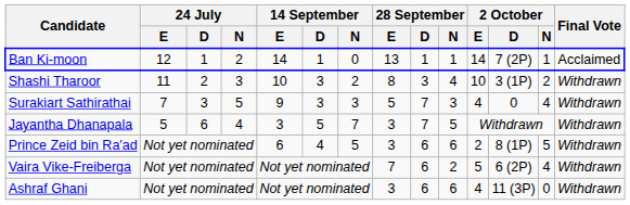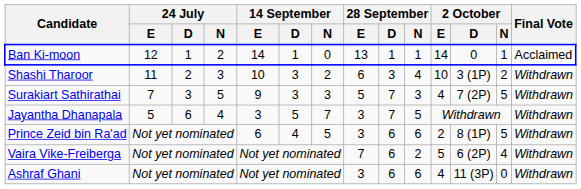 <table class="wikitable sortable" style="text-align:center;">
 <tr>
 <th rowspan="2">Candidate</th>
 <th colspan="3">24 July</th>
 <th colspan="3">14 September</th>
 <th colspan="3">28 September</th>
 <th colspan="3">2 October</th>
 <th rowspan="2">Final Vote</th>
 </tr>
 <tr>
 <th>E</th>
 <th>D</th>
 <th>N</th>
 <th>E</th>
 <th>D</th>
 <th>N</th>
 <th>E</th>
 <th>D</th>
 <th>N</th>
 <th>E</th>
 <th>D</th>
 <th>N</th>
 </tr>
 <tr style="border: 2px solid blue">
 <td style="text-align:left;"> <a href='#'>Ban Ki-moon</a></td>
 <td>12</td>
 <td>1</td>
 <td>2</td>
 <td>14</td>
 <td>1</td>
 <td>0</td>
 <td>13</td>
 <td>1</td>
 <td>1</td>
 <td>14</td>
-<td>7 (2P)</td>
+<td>0</td>
 <td>1</td>
 <td>Acclaimed</td>
 </tr>
 <tr>
 <td style="text-align:left;"> <a href='#'>Shashi Tharoor</a></td>
 <td>11</td>
 <td>2</td>
 <td>3</td>
 <td>10</td>
 <td>3</td>
 <td>2</td>
-<td>8</td>
+<td>6</td>
 <td>3</td>
 <td>4</td>
 <td>10</td>
 <td>3 (1P)</td>
 <td>2</td>
 <td><em>Withdrawn</em></td>
 </tr>
 <tr>
 <td style="text-align:left;"> <a href='#'>Surakiart Sathirathai</a></td>
 <td>7</td>
 <td>3</td>
 <td>5</td>
 <td>9</td>
 <td>3</td>
 <td>3</td>
 <td>5</td>
 <td>7</td>
 <td>3</td>
 <td>4</td>
-<td>0</td>
-<td>4</td>
+<td>7 (2P)</td>
+<td>5</td>
 <td><em>Withdrawn</em></td>
 </tr>
 <tr>
 <td style="text-align:left;"> <a href='#'>Jayantha Dhanapala</a></td>
 <td>5</td>
 <td>6</td>
 <td>4</td>
 <td>3</td>
 <td>5</td>
 <td>7</td>
 <td>3</td>
 <td>7</td>
 <td>5</td>
 <td colspan="3"><em>Withdrawn</em></td>
 <td><em>Withdrawn</em></td>
 </tr>
 <tr>
 <td style="text-align:left;"> <a href='#'>Prince Zeid bin Ra'ad</a></td>
 <td colspan="3"><em>Not yet nominated</em></td>
 <td>6</td>
 <td>4</td>
 <td>5</td>
 <td>3</td>
 <td>6</td>
 <td>6</td>
 <td>2</td>
 <td>8 (1P)</td>
 <td>5</td>
 <td><em>Withdrawn</em></td>
 </tr>
 <tr>
 <td style="text-align:left;"> <a href='#'>Vaira Vike-Freiberga</a></td>
 <td colspan="3"><em>Not yet nominated</em></td>
 <td colspan="3"><em>Not yet nominated</em></td>
 <td>7</td>
 <td>6</td>
 <td>2</td>
 <td>5</td>
 <td>6 (2P)</td>
 <td>4</td>
 <td><em>Withdrawn</em></td>
 </tr>
 <tr>
 <td style="text-align:left;"> <a href='#'>Ashraf Ghani</a></td>
 <td colspan="3"><em>Not yet nominated</em></td>
 <td colspan="3"><em>Not yet nominated</em></td>
 <td>3</td>
 <td>6</td>
 <td>6</td>
 <td>4</td>
 <td>11 (3P)</td>
 <td>0</td>
 <td><em>Withdrawn</em></td>
 </tr>
 </table>
